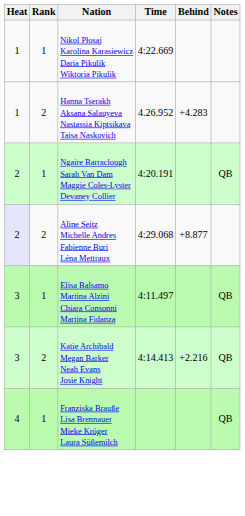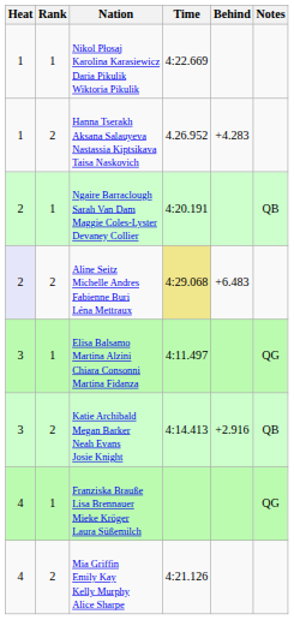 <table class="wikitable sortable" style="text-align:center">
 <tr>
 <th>Heat</th>
 <th>Rank</th>
 <th>Nation</th>
 <th>Time</th>
 <th>Behind</th>
 <th>Notes</th>
 </tr>
 <tr>
 <td>1</td>
 <td>1</td>
 <td align=left><br><small><a href='#'>Nikol Płosaj</a><br><a href='#'>Karolina Karasiewicz</a><br><a href='#'>Daria Pikulik</a><br><a href='#'>Wiktoria Pikulik</a></small></td>
 <td>4:22.669</td>
 <td></td>
 <td></td>
 </tr>
 <tr>
 <td>1</td>
 <td>2</td>
 <td align=left><br><small><a href='#'>Hanna Tserakh</a><br><a href='#'>Aksana Salauyeva</a><br><a href='#'>Nastassia Kiptsikava</a><br><a href='#'>Taisa Naskovich</a></small></td>
 <td>4.26.952</td>
 <td>+4.283</td>
 <td></td>
 </tr>
 <tr bgcolor=ccffcc>
 <td>2</td>
 <td>1</td>
 <td align=left><br><small><a href='#'>Ngaire Barraclough</a><br><a href='#'>Sarah Van Dam</a><br><a href='#'>Maggie Coles-Lyster</a><br><a href='#'>Devaney Collier</a></small></td>
 <td>4:20.191</td>
 <td></td>
 <td>QB</td>
 </tr>
 <tr>
 <td style="background: lavender;">2</td>
 <td>2</td>
 <td align=left><br><small><a href='#'>Aline Seitz</a><br><a href='#'>Michelle Andres</a><br><a href='#'>Fabienne Buri</a><br><a href='#'>Léna Mettraux</a></small></td>
-<td>4:29.068</td>
-<td>+8.877</td>
+<td style="background: khaki;">4:29.068</td>
+<td>+6.483</td>
 <td></td>
 </tr>
 <tr bgcolor=bbfbb>
 <td>3</td>
 <td>1</td>
 <td align=left><br><small><a href='#'>Elisa Balsamo</a><br><a href='#'>Martina Alzini</a><br><a href='#'>Chiara Consonni</a><br><a href='#'>Martina Fidanza</a></small></td>
 <td>4:11.497</td>
 <td></td>
-<td>QB</td>
+<td>QG</td>
 </tr>
 <tr bgcolor=ccffcc>
 <td>3</td>
 <td>2</td>
 <td align=left><br><small><a href='#'>Katie Archibald</a><br><a href='#'>Megan Barker</a><br><a href='#'>Neah Evans</a><br><a href='#'>Josie Knight</a></small></td>
 <td>4:14.413</td>
-<td>+2.216</td>
+<td>+2.916</td>
 <td>QB</td>
 </tr>
 <tr bgcolor=bbfbb>
 <td>4</td>
 <td>1</td>
 <td align=left><br><small><a href='#'>Franziska Brauße</a><br><a href='#'>Lisa Brennauer</a><br><a href='#'>Mieke Kröger</a><br><a href='#'>Laura Süßemilch</a></small></td>
 <td></td>
 <td></td>
-<td>QB</td>
+<td>QG</td>
+</tr>
+<tr>
+<td>4</td>
+<td>2</td>
+<td align=left><br><small><a href='#'>Mia Griffin</a><br><a href='#'>Emily Kay</a><br><a href='#'>Kelly Murphy</a><br><a href='#'>Alice Sharpe</a></small></td>
+<td>4:21.126</td>
+<td></td>
+<td></td>
 </tr>
 </table>
